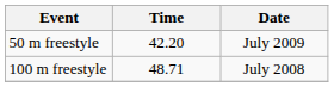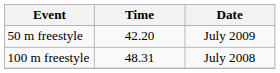 <table class="wikitable" style="font-size:98%; text-align:center;">
 <tr>
 <th width="100">Event</th>
 <th width="100">Time</th>
 <th width="100">Date</th>
 </tr>
 <tr>
 <td align="left">50 m freestyle</td>
 <td>42.20</td>
 <td>July 2009</td>
 </tr>
 <tr>
 <td align="left">100 m freestyle</td>
-<td>48.71</td>
+<td>48.31</td>
 <td>July 2008</td>
 </tr>
 <tr>
 </tr>
 </table>
